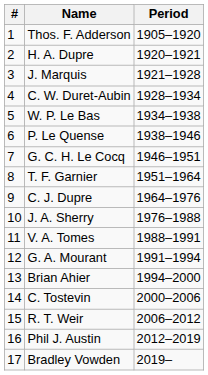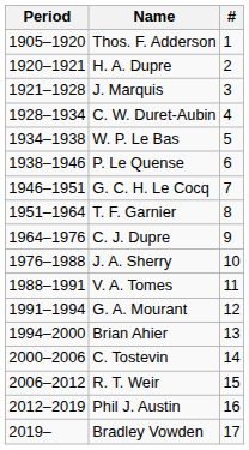 <table class="wikitable">
 <tr>
+<th>Period</th>
+<th>Name</th>
 <th>#</th>
-<th>Name</th>
-<th>Period</th>
 </tr>
 <tr>
+<td>1905–1920</td>
+<td> Thos. F. Adderson</td>
 <td>1</td>
-<td> Thos. F. Adderson</td>
-<td>1905–1920</td>
 </tr>
 <tr>
+<td>1920–1921</td>
+<td> H. A. Dupre</td>
 <td>2</td>
-<td> H. A. Dupre</td>
-<td>1920–1921</td>
 </tr>
 <tr>
+<td>1921–1928</td>
+<td> J. Marquis</td>
 <td>3</td>
-<td> J. Marquis</td>
-<td>1921–1928</td>
 </tr>
 <tr>
+<td>1928–1934</td>
+<td> C. W. Duret-Aubin</td>
 <td>4</td>
-<td> C. W. Duret-Aubin</td>
-<td>1928–1934</td>
 </tr>
 <tr>
+<td>1934–1938</td>
+<td> W. P. Le Bas</td>
 <td>5</td>
-<td> W. P. Le Bas</td>
-<td>1934–1938</td>
 </tr>
 <tr>
+<td>1938–1946</td>
+<td> P. Le Quense</td>
 <td>6</td>
-<td> P. Le Quense</td>
-<td>1938–1946</td>
 </tr>
 <tr>
+<td>1946–1951</td>
+<td> G. C. H. Le Cocq</td>
 <td>7</td>
-<td> G. C. H. Le Cocq</td>
-<td>1946–1951</td>
 </tr>
 <tr>
+<td>1951–1964</td>
+<td> T. F. Garnier</td>
 <td>8</td>
-<td> T. F. Garnier</td>
-<td>1951–1964</td>
 </tr>
 <tr>
+<td>1964–1976</td>
+<td> C. J. Dupre</td>
 <td>9</td>
-<td> C. J. Dupre</td>
-<td>1964–1976</td>
 </tr>
 <tr>
+<td>1976–1988</td>
+<td> J. A. Sherry</td>
 <td>10</td>
-<td> J. A. Sherry</td>
-<td>1976–1988</td>
 </tr>
 <tr>
+<td>1988–1991</td>
+<td> V. A. Tomes</td>
 <td>11</td>
-<td> V. A. Tomes</td>
-<td>1988–1991</td>
 </tr>
 <tr>
+<td>1991–1994</td>
+<td> G. A. Mourant</td>
 <td>12</td>
-<td> G. A. Mourant</td>
-<td>1991–1994</td>
 </tr>
 <tr>
+<td>1994–2000</td>
+<td> Brian Ahier</td>
 <td>13</td>
-<td> Brian Ahier</td>
-<td>1994–2000</td>
 </tr>
 <tr>
+<td>2000–2006</td>
+<td> C. Tostevin</td>
 <td>14</td>
-<td> C. Tostevin</td>
-<td>2000–2006</td>
 </tr>
 <tr>
+<td>2006–2012</td>
+<td> R. T. Weir</td>
 <td>15</td>
-<td> R. T. Weir</td>
-<td>2006–2012</td>
 </tr>
 <tr>
+<td>2012–2019</td>
+<td> Phil J. Austin</td>
 <td>16</td>
-<td> Phil J. Austin</td>
-<td>2012–2019</td>
 </tr>
 <tr>
+<td>2019–</td>
+<td> Bradley Vowden</td>
 <td>17</td>
-<td> Bradley Vowden</td>
-<td>2019–</td>
 </tr>
 </table>
